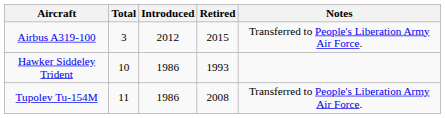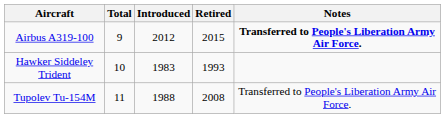 <table class="wikitable" style="margin:auto;text-align:center">
 <tr>
 <th>Aircraft</th>
 <th>Total</th>
 <th>Introduced</th>
 <th>Retired</th>
 <th>Notes</th>
 </tr>
 <tr>
 <td><a href='#'>Airbus A319-100</a></td>
-<td>3</td>
+<td>9</td>
 <td>2012</td>
 <td>2015</td>
-<td>Transferred to <a href='#'>People's Liberation Army Air Force</a>.</td>
+<td><strong>Transferred to <a href='#'>People's Liberation Army Air Force</a>.</strong></td>
 </tr>
 <tr>
 <td><a href='#'>Hawker Siddeley Trident</a></td>
 <td>10</td>
-<td>1986</td>
+<td>1983</td>
 <td>1993</td>
 <td></td>
 </tr>
 <tr>
 <td><a href='#'>Tupolev Tu-154M</a></td>
 <td>11</td>
-<td>1986</td>
+<td>1988</td>
 <td>2008</td>
 <td>Transferred to <a href='#'>People's Liberation Army Air Force</a>.</td>
 </tr>
 </table>
